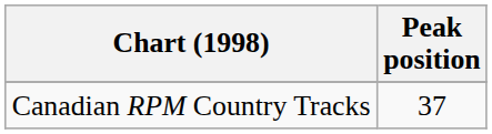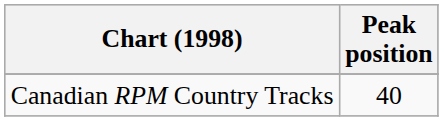 <table class="wikitable sortable">
 <tr>
 <th align="left">Chart (1998)</th>
 <th align="center">Peak<br>position</th>
 </tr>
 <tr>
 </tr>
 <tr>
 <td align="left">Canadian <em>RPM</em> Country Tracks</td>
-<td align="center">37</td>
+<td align="center">40</td>
 </tr>
 </table>
